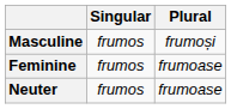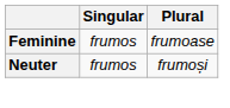 <table class="wikitable" style="text-align: center;">
 <tr>
 <th></th>
 <th>Singular</th>
 <th>Plural</th>
-</tr>
-<tr>
-<th style="text-align: left;">Masculine</th>
-<td><em>frumos</em></td>
-<td><em>frumoși</em></td>
 </tr>
 <tr>
 <th style="text-align: left;">Feminine</th>
 <td><em>frumos</em></td>
 <td><em>frumoase</em></td>
 </tr>
 <tr>
 <th style="text-align: left;">Neuter</th>
 <td><em>frumos</em></td>
-<td><em>frumoase</em></td>
+<td><em>frumoși</em></td>
 </tr>
 </table>
